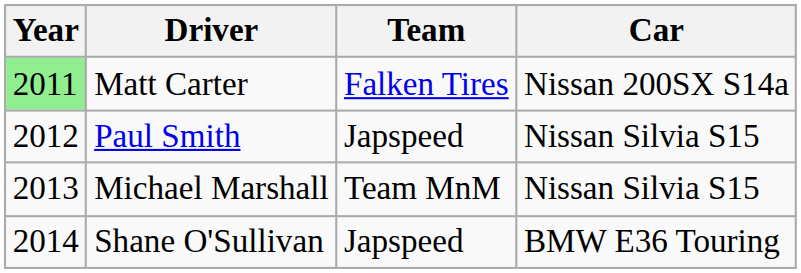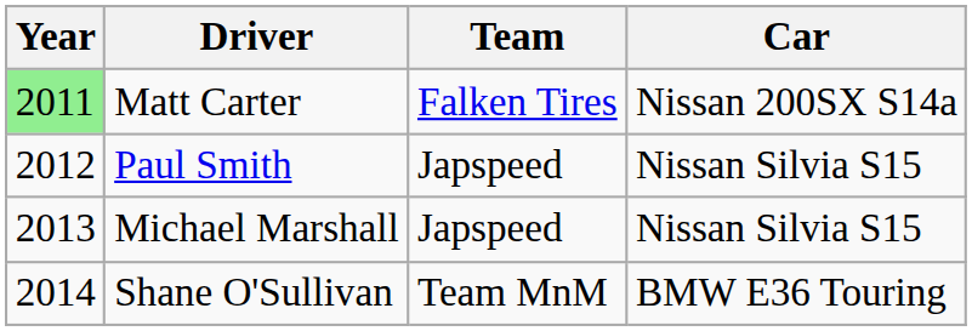 <table class="wikitable">
 <tr>
 <th>Year</th>
 <th>Driver</th>
 <th>Team</th>
 <th>Car</th>
 </tr>
 <tr>
 <td style="background: lightgreen;">2011</td>
 <td>Matt Carter</td>
 <td><a href='#'>Falken Tires</a></td>
 <td>Nissan 200SX S14a</td>
 </tr>
 <tr>
 <td>2012</td>
 <td><a href='#'>Paul Smith</a></td>
 <td>Japspeed</td>
 <td>Nissan Silvia S15</td>
 </tr>
 <tr>
 <td>2013</td>
 <td>Michael Marshall</td>
-<td>Team MnM</td>
+<td>Japspeed</td>
 <td>Nissan Silvia S15</td>
 </tr>
 <tr>
 <td>2014</td>
 <td>Shane O'Sullivan</td>
-<td>Japspeed</td>
+<td>Team MnM</td>
 <td>BMW E36 Touring</td>
 </tr>
 </table>
